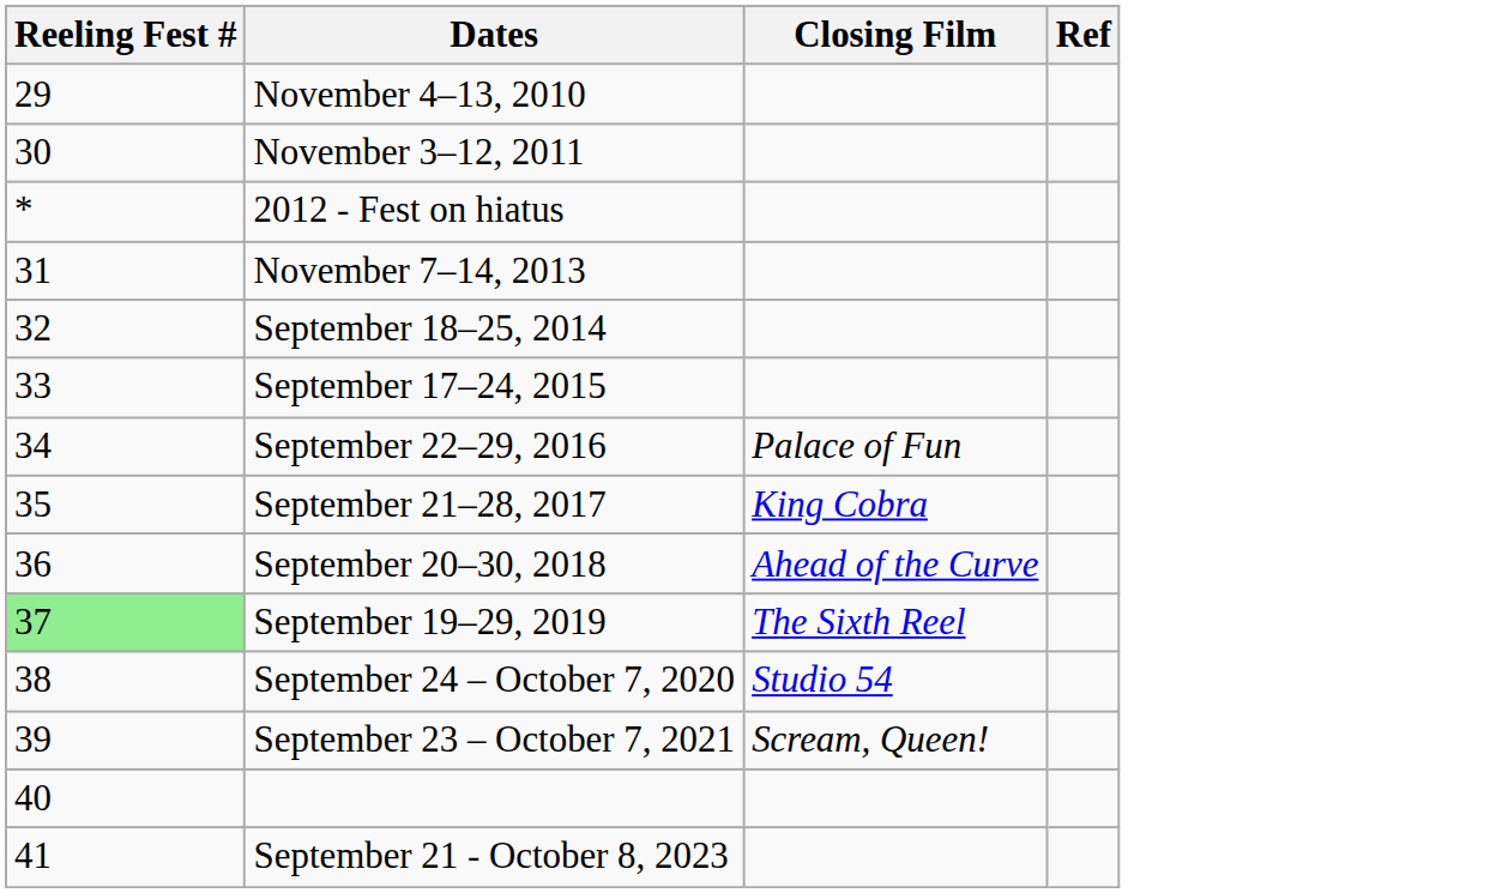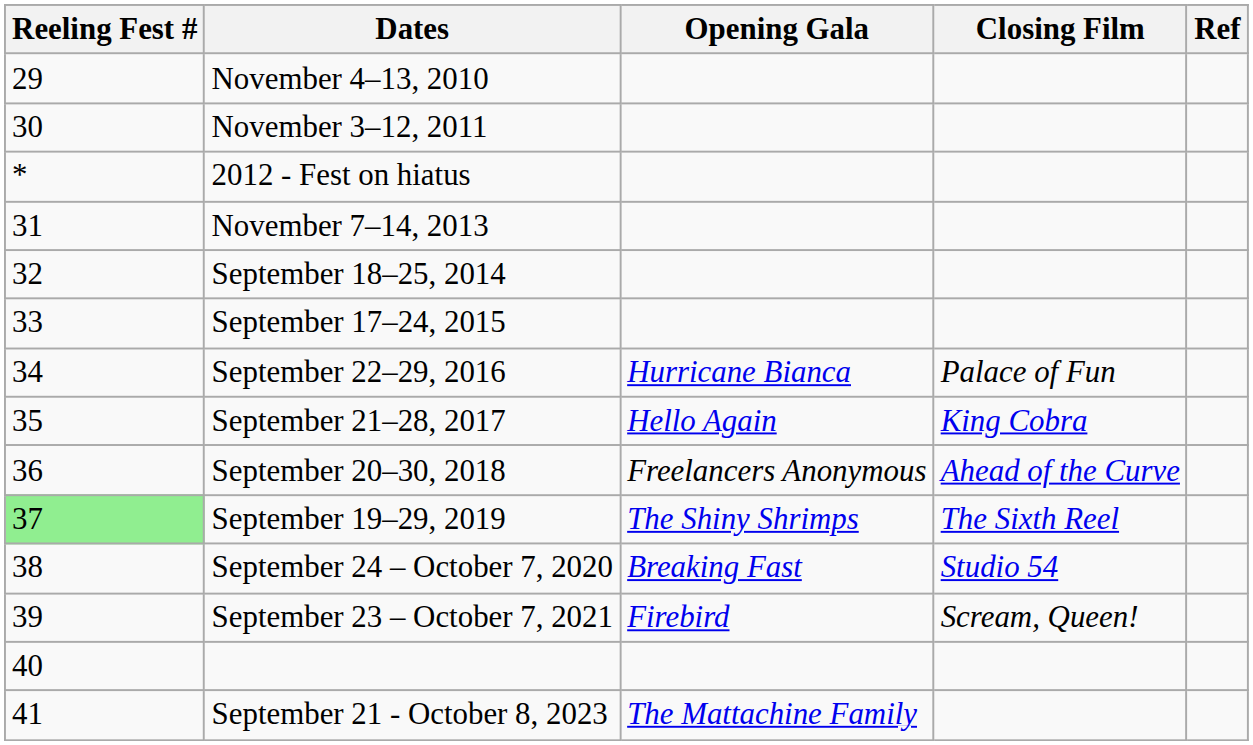 <table class="wikitable">
 <tr>
 <th>Reeling Fest #</th>
 <th>Dates</th>
+<th>Opening Gala</th>
 <th>Closing Film</th>
 <th>Ref</th>
 </tr>
 <tr>
 <td>29</td>
 <td>November 4–13, 2010</td>
 <td></td>
 <td></td>
+<td></td>
 </tr>
 <tr>
 <td>30</td>
 <td>November 3–12, 2011</td>
+<td></td>
 <td></td>
 <td></td>
 </tr>
 <tr>
 <td>*</td>
 <td>2012 - Fest on hiatus</td>
 <td></td>
 <td></td>
+<td></td>
 </tr>
 <tr>
 <td>31</td>
 <td>November 7–14, 2013</td>
+<td></td>
 <td></td>
 <td></td>
 </tr>
 <tr>
 <td>32</td>
 <td>September 18–25, 2014</td>
 <td></td>
 <td></td>
+<td></td>
 </tr>
 <tr>
 <td>33</td>
 <td>September 17–24, 2015</td>
 <td></td>
 <td></td>
+<td></td>
 </tr>
 <tr>
 <td>34</td>
 <td>September 22–29, 2016</td>
+<td><em><a href='#'>Hurricane Bianca</a></em></td>
 <td><em>Palace of Fun</em></td>
 <td></td>
 </tr>
 <tr>
 <td>35</td>
 <td>September 21–28, 2017</td>
+<td><em><a href='#'>Hello Again</a></em></td>
 <td><em><a href='#'>King Cobra</a></em></td>
 <td></td>
 </tr>
 <tr>
 <td>36</td>
 <td>September 20–30, 2018</td>
+<td><em>Freelancers Anonymous</em></td>
 <td><em><a href='#'>Ahead of the Curve</a></em></td>
 <td></td>
 </tr>
 <tr>
 <td style="background: lightgreen;">37</td>
 <td>September 19–29, 2019</td>
+<td><em><a href='#'>The Shiny Shrimps</a></em></td>
 <td><em><a href='#'>The Sixth Reel</a></em></td>
 <td></td>
 </tr>
 <tr>
 <td>38</td>
 <td>September 24 – October 7, 2020</td>
+<td><em><a href='#'>Breaking Fast</a></em></td>
 <td><em><a href='#'>Studio 54</a></em></td>
 <td></td>
 </tr>
 <tr>
 <td>39</td>
 <td>September 23 – October 7, 2021</td>
+<td><em><a href='#'>Firebird</a></em></td>
 <td><em>Scream, Queen!</em></td>
 <td></td>
 </tr>
 <tr>
 <td>40</td>
 <td></td>
 <td></td>
 <td></td>
+<td></td>
 </tr>
 <tr>
 <td>41</td>
 <td>September 21 - October 8, 2023</td>
+<td><em><a href='#'>The Mattachine Family</a></em></td>
 <td></td>
 <td></td>
 </tr>
 </table>
